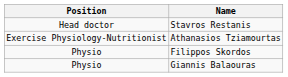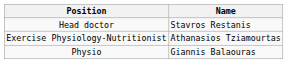 <table class="wikitable" style="text-align: center;">
 <tr>
 <th>Position</th>
 <th>Name</th>
 </tr>
 <tr>
 <td>Head doctor</td>
 <td style="text-align:left;">Stavros Restanis</td>
 </tr>
 <tr>
 <td>Exercise Physiology-Nutritionist</td>
 <td>Athanasios Tziamourtas</td>
 </tr>
 <tr>
 <td>Physio</td>
-<td style="text-align:left;">Filippos Skordos</td>
-</tr>
-<tr>
-<td>Physio</td>
 <td style="text-align:left;">Giannis Balaouras</td>
 </tr>
 </table>
